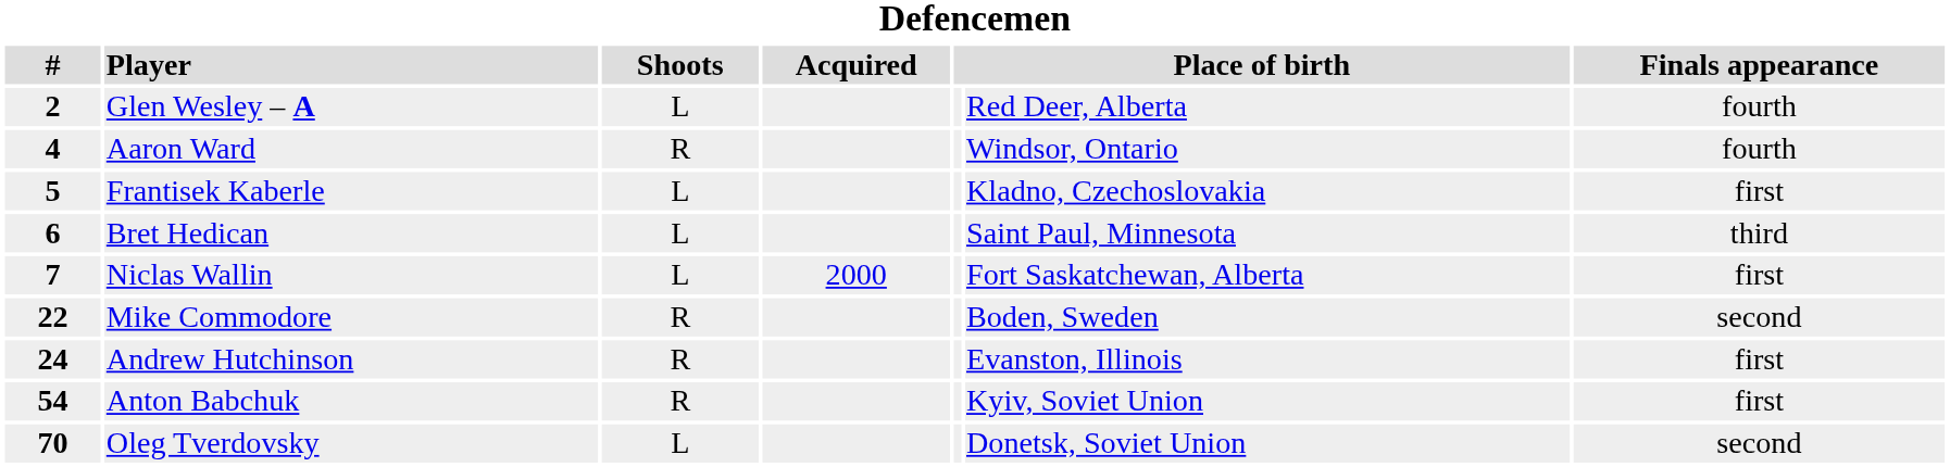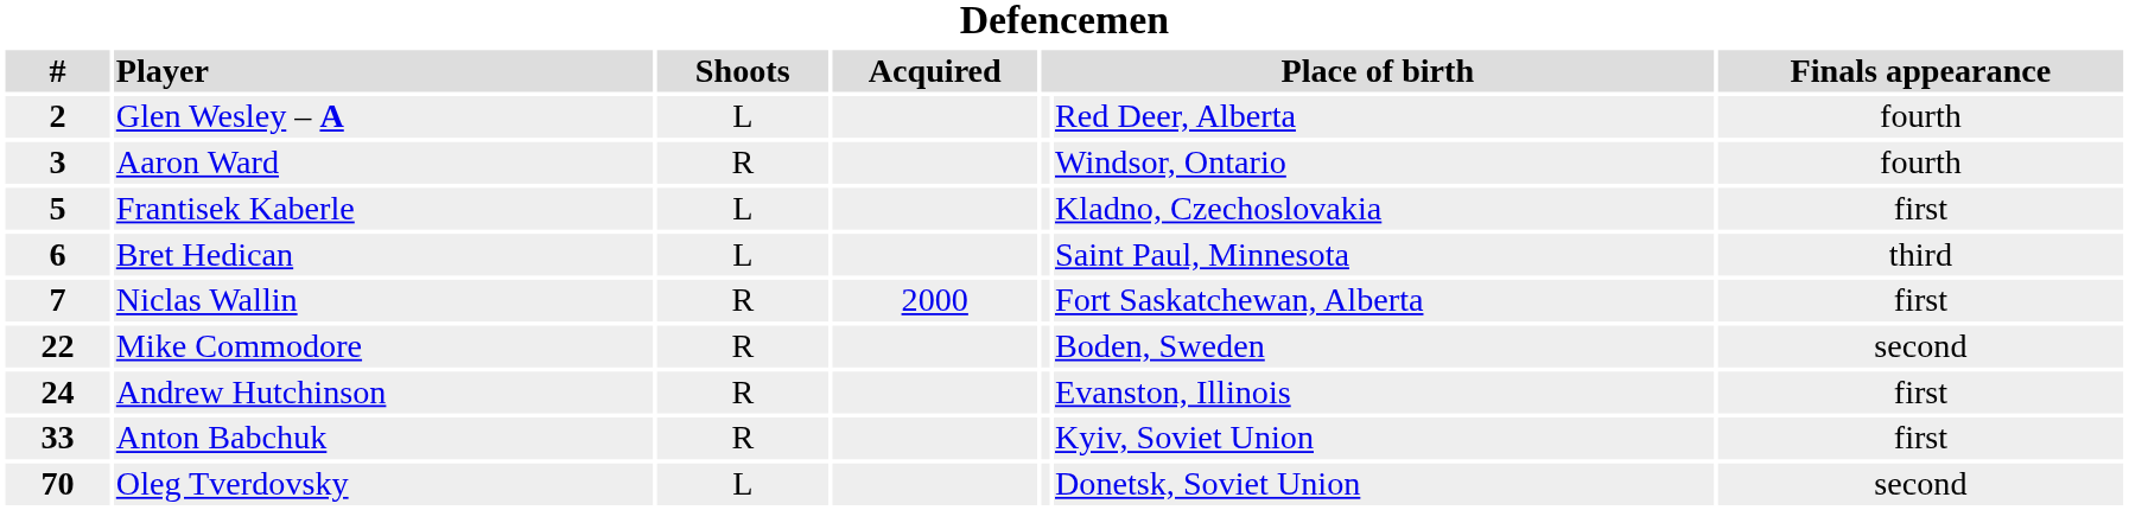 <table style="text-align:center;">
 <tr>
 <th colspan="9"><big>Defencemen</big></th>
 </tr>
 <tr style="background:#dddddd;">
 <th style="width:3em">#</th>
 <th style="width:16em; text-align:left">Player</th>
 <th style="width:5em">Shoots</th>
 <th style="width:6em">Acquired</th>
 <th style="width:20em" colspan="2">Place of birth</th>
 <th style="width:12em">Finals appearance</th>
 </tr>
 <tr style="background:#eeeeee;">
 <td><strong>2</strong></td>
 <td align="left"><a href='#'>Glen Wesley</a> – <strong><a href='#'>A</a></strong></td>
 <td>L</td>
 <td></td>
 <td></td>
 <td align="left"><a href='#'>Red Deer, Alberta</a></td>
 <td>fourth </td>
 </tr>
 <tr style="background:#eeeeee;">
-<td><strong>4</strong></td>
+<td><strong>3</strong></td>
 <td align="left"><a href='#'>Aaron Ward</a></td>
 <td>R</td>
 <td></td>
 <td></td>
 <td align="left"><a href='#'>Windsor, Ontario</a></td>
 <td>fourth </td>
 </tr>
 <tr style="background:#eeeeee;">
 <td><strong>5</strong></td>
 <td align="left"><a href='#'>Frantisek Kaberle</a></td>
 <td>L</td>
 <td></td>
 <td></td>
 <td align="left"><a href='#'>Kladno, Czechoslovakia</a></td>
 <td>first</td>
 </tr>
 <tr style="background:#eeeeee;">
 <td><strong>6</strong></td>
 <td align="left"><a href='#'>Bret Hedican</a></td>
 <td>L</td>
 <td></td>
 <td></td>
 <td align="left"><a href='#'>Saint Paul, Minnesota</a></td>
 <td>third </td>
 </tr>
 <tr style="background:#eeeeee;">
 <td><strong>7</strong></td>
 <td align="left"><a href='#'>Niclas Wallin</a></td>
-<td>L</td>
+<td>R</td>
 <td><a href='#'>2000</a></td>
 <td></td>
 <td align="left"><a href='#'>Fort Saskatchewan, Alberta</a></td>
 <td>first</td>
 </tr>
 <tr style="background:#eeeeee;">
 <td><strong>22</strong></td>
 <td align="left"><a href='#'>Mike Commodore</a></td>
 <td>R</td>
 <td></td>
 <td></td>
 <td align="left"><a href='#'>Boden, Sweden</a></td>
 <td>second </td>
 </tr>
 <tr style="background:#eeeeee;">
 <td><strong>24</strong></td>
 <td align="left"><a href='#'>Andrew Hutchinson</a></td>
 <td>R</td>
 <td></td>
 <td></td>
 <td align="left"><a href='#'>Evanston, Illinois</a></td>
 <td>first </td>
 </tr>
 <tr style="background:#eeeeee;">
-<td><strong>54</strong></td>
+<td><strong>33</strong></td>
 <td align="left"><a href='#'>Anton Babchuk</a></td>
 <td>R</td>
 <td></td>
 <td></td>
 <td align="left"><a href='#'>Kyiv, Soviet Union</a></td>
 <td>first </td>
 </tr>
 <tr style="background:#eeeeee;">
 <td><strong>70</strong></td>
 <td align="left"><a href='#'>Oleg Tverdovsky</a></td>
 <td>L</td>
 <td></td>
 <td></td>
 <td align="left"><a href='#'>Donetsk, Soviet Union</a></td>
 <td>second </td>
 </tr>
 </table>
